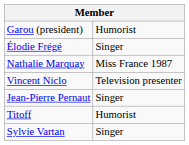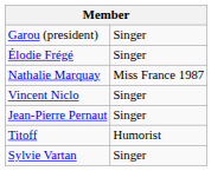 <table class="wikitable">
 <tr>
 <th scope=col colspan="2">Member</th>
 </tr>
 <tr>
 <td><a href='#'>Garou</a> (president)</td>
-<td>Humorist</td>
+<td>Singer</td>
 </tr>
 <tr>
 <td><a href='#'>Élodie Frégé</a></td>
 <td>Singer</td>
 </tr>
 <tr>
 <td><a href='#'>Nathalie Marquay</a></td>
 <td>Miss France 1987</td>
 </tr>
 <tr>
 <td><a href='#'>Vincent Niclo</a></td>
-<td>Television presenter</td>
+<td>Singer</td>
 </tr>
 <tr>
 <td><a href='#'>Jean-Pierre Pernaut</a></td>
 <td>Singer</td>
 </tr>
 <tr>
 <td><a href='#'>Titoff</a></td>
 <td>Humorist</td>
 </tr>
 <tr>
 <td><a href='#'>Sylvie Vartan</a></td>
 <td>Singer</td>
 </tr>
 </table>
